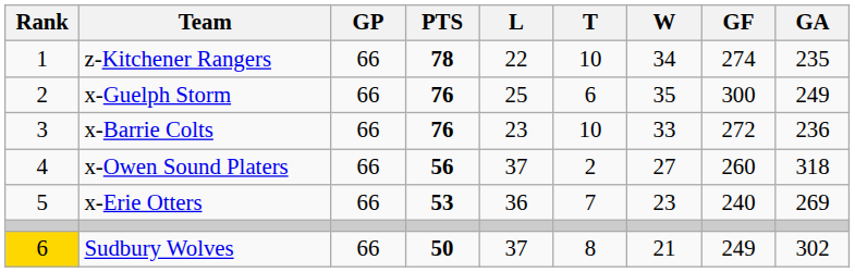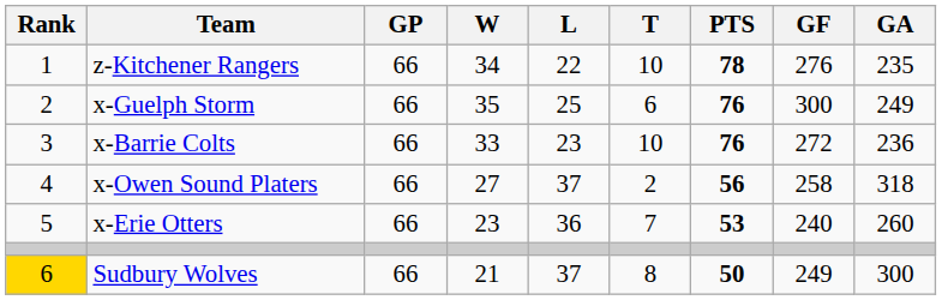 <table class="wikitable sortable" style="text-align:center">
 <tr>
 <th width="7.5%">Rank</th>
 <th width="25.5%">Team</th>
 <th width="7.5%">GP</th>
-<th width="7.5%">PTS</th>
+<th width="7.5%">W</th>
 <th width="7.5%">L</th>
 <th width="7.5%">T</th>
-<th width="7.5%">W</th>
+<th width="7.5%">PTS</th>
 <th width="7.5%">GF</th>
 <th width="7.5%">GA</th>
 </tr>
 <tr>
 <td>1</td>
 <td align=left>z-<a href='#'>Kitchener Rangers</a></td>
 <td>66</td>
-<td><strong>78</strong></td>
+<td>34</td>
 <td>22</td>
 <td>10</td>
-<td>34</td>
-<td>274</td>
+<td><strong>78</strong></td>
+<td>276</td>
 <td>235</td>
 </tr>
 <tr>
 <td>2</td>
 <td align=left>x-<a href='#'>Guelph Storm</a></td>
 <td>66</td>
-<td><strong>76</strong></td>
+<td>35</td>
 <td>25</td>
 <td>6</td>
-<td>35</td>
+<td><strong>76</strong></td>
 <td>300</td>
 <td>249</td>
 </tr>
 <tr>
 <td>3</td>
 <td align=left>x-<a href='#'>Barrie Colts</a></td>
 <td>66</td>
-<td><strong>76</strong></td>
+<td>33</td>
 <td>23</td>
 <td>10</td>
-<td>33</td>
+<td><strong>76</strong></td>
 <td>272</td>
 <td>236</td>
 </tr>
 <tr>
 <td>4</td>
 <td align=left>x-<a href='#'>Owen Sound Platers</a></td>
 <td>66</td>
-<td><strong>56</strong></td>
+<td>27</td>
 <td>37</td>
 <td>2</td>
-<td>27</td>
-<td>260</td>
+<td><strong>56</strong></td>
+<td>258</td>
 <td>318</td>
 </tr>
 <tr>
 <td>5</td>
 <td align=left>x-<a href='#'>Erie Otters</a></td>
 <td>66</td>
-<td><strong>53</strong></td>
+<td>23</td>
 <td>36</td>
 <td>7</td>
-<td>23</td>
+<td><strong>53</strong></td>
 <td>240</td>
-<td>269</td>
+<td>260</td>
 </tr>
 <tr style="background-color:#cccccc;">
 <td></td>
 <td></td>
 <td></td>
 <td></td>
 <td></td>
 <td></td>
 <td></td>
 <td></td>
 <td></td>
 </tr>
 <tr>
 <td style="background: gold;">6</td>
 <td align=left><a href='#'>Sudbury Wolves</a></td>
 <td>66</td>
-<td><strong>50</strong></td>
+<td>21</td>
 <td>37</td>
 <td>8</td>
-<td>21</td>
+<td><strong>50</strong></td>
 <td>249</td>
-<td>302</td>
+<td>300</td>
 </tr>
 </table>
